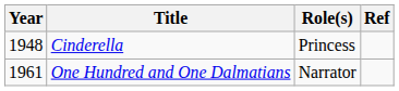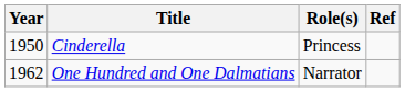 <table class="wikitable plainrowheaders sortable">
 <tr>
 <th scope="col">Year</th>
 <th scope="col">Title</th>
 <th scope="col">Role(s)</th>
 <th scope="col" class="unsortable">Ref</th>
 </tr>
 <tr>
-<td>1948</td>
+<td>1950</td>
 <td><em><a href='#'>Cinderella</a></em></td>
 <td>Princess</td>
 <td></td>
 </tr>
 <tr>
-<td>1961</td>
+<td>1962</td>
 <td><em><a href='#'>One Hundred and One Dalmatians</a></em></td>
 <td>Narrator</td>
 <td></td>
 </tr>
 </table>
